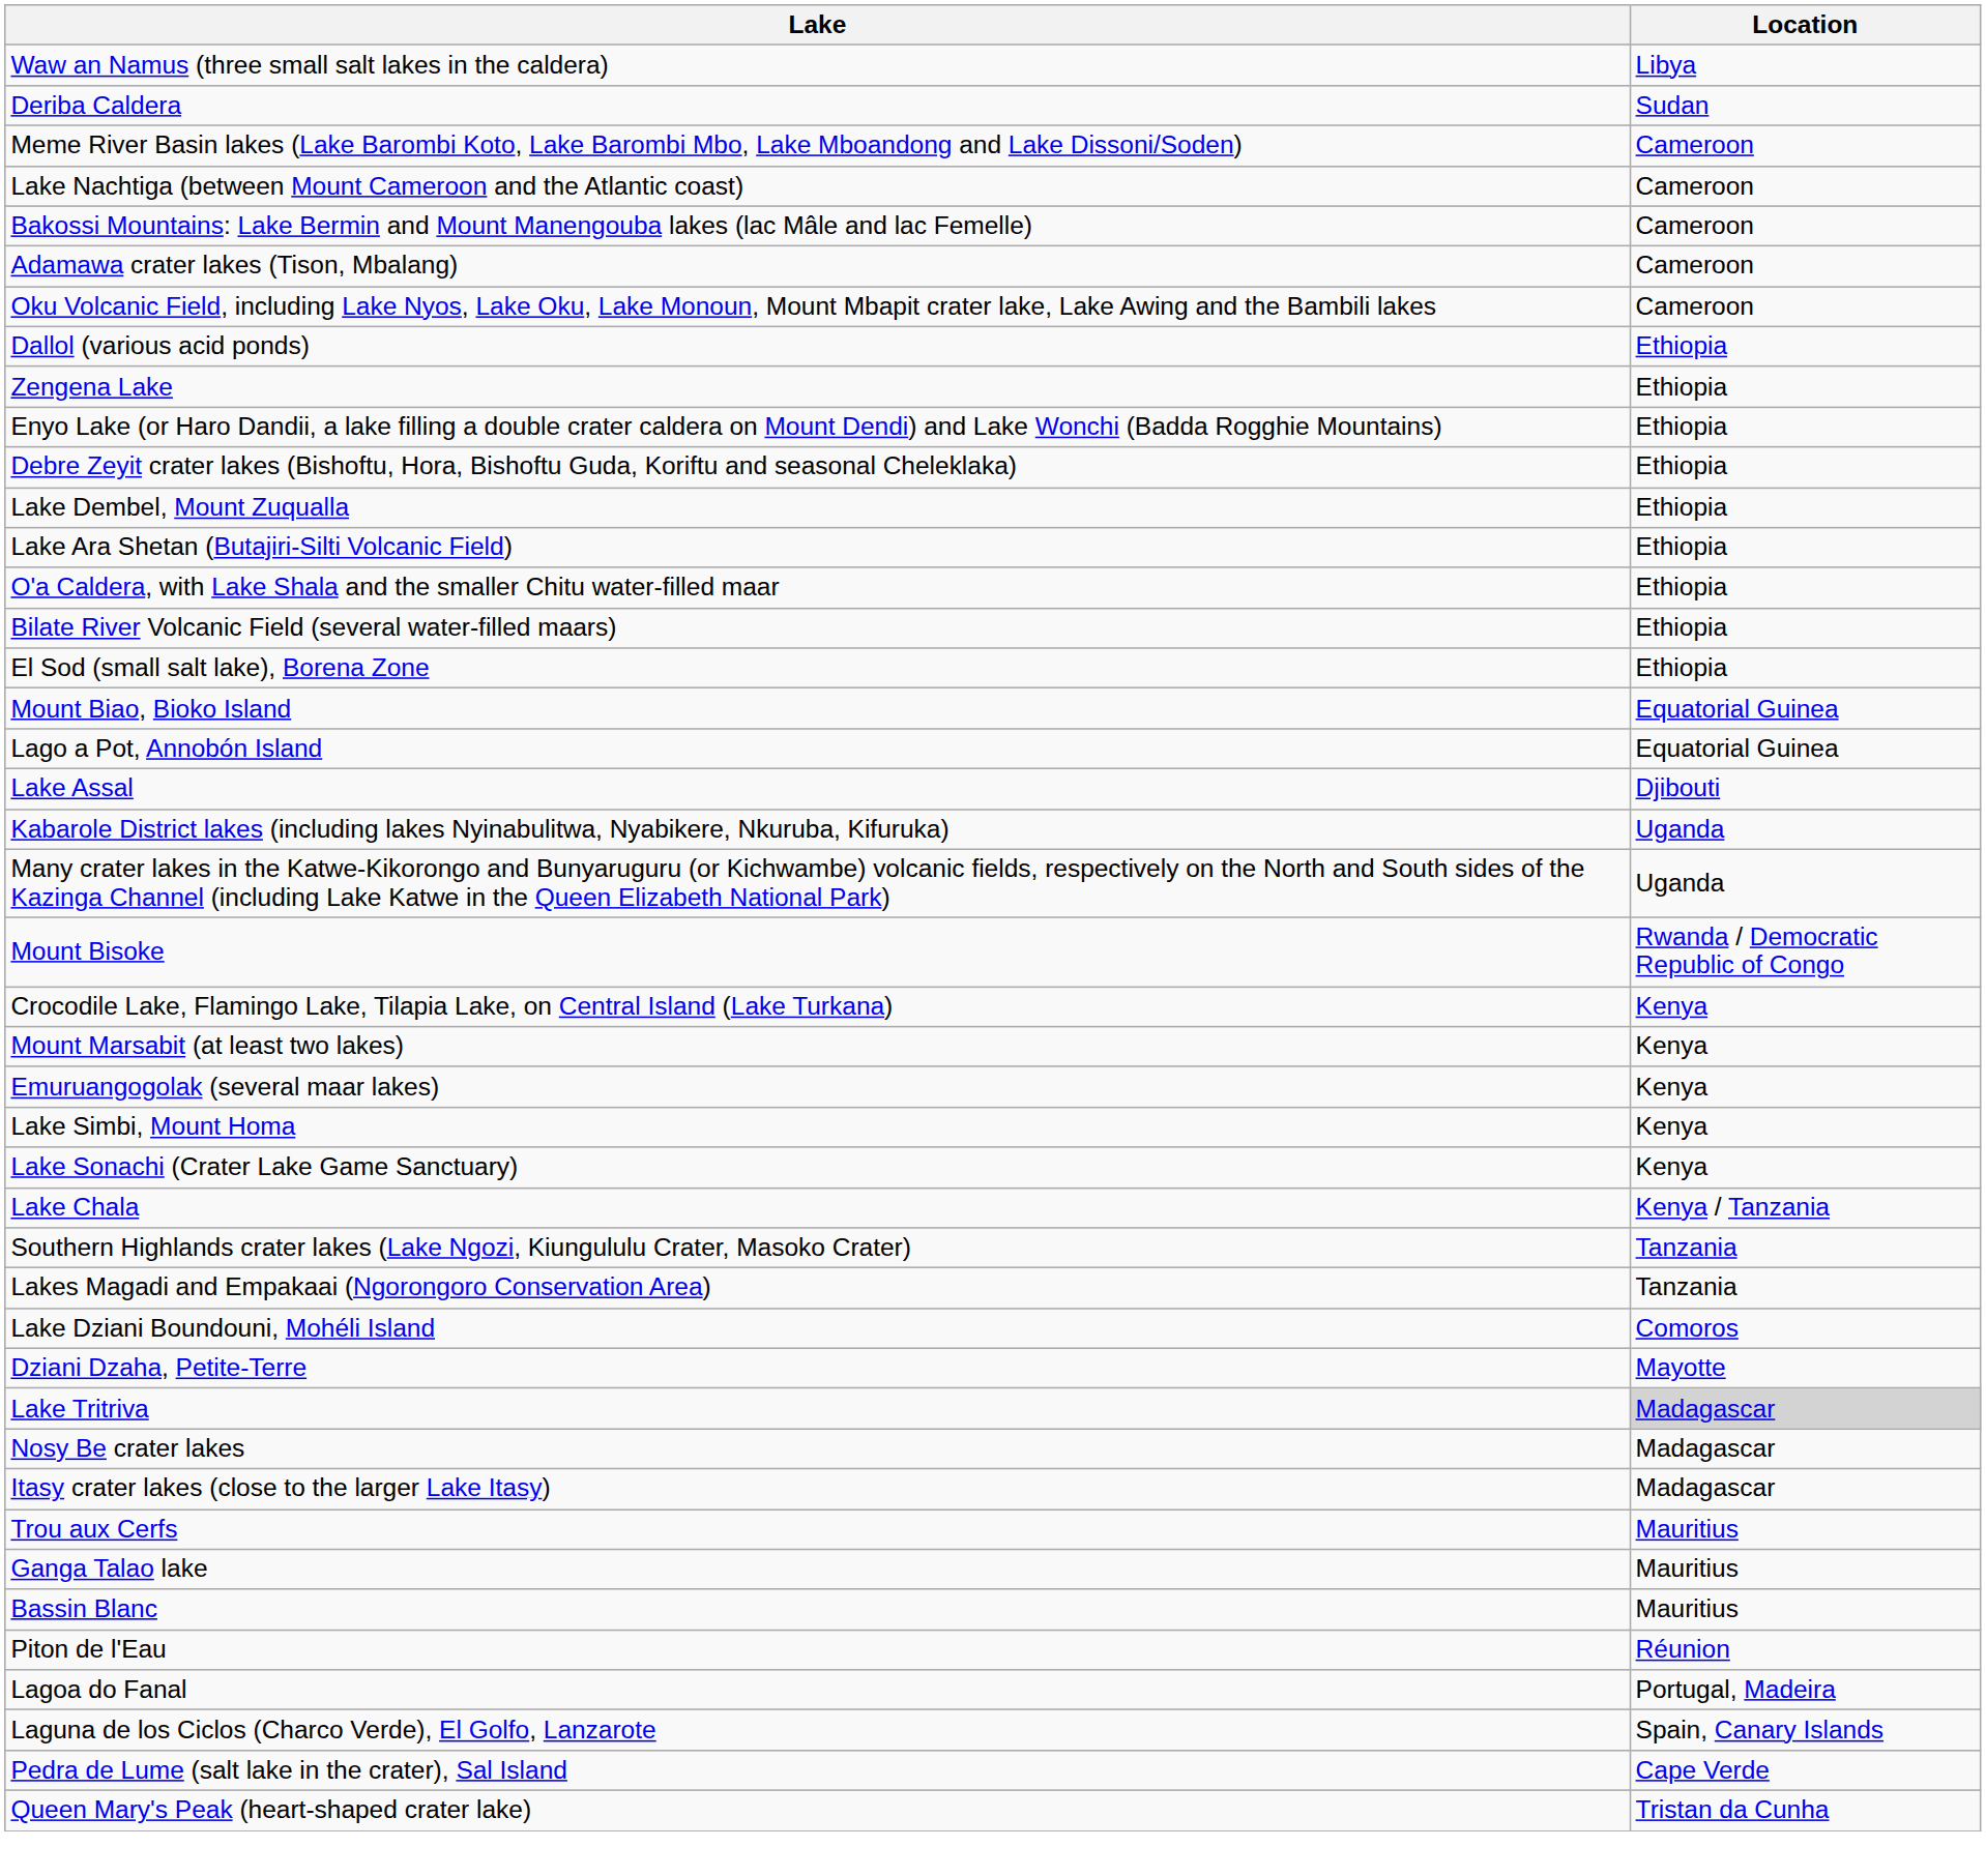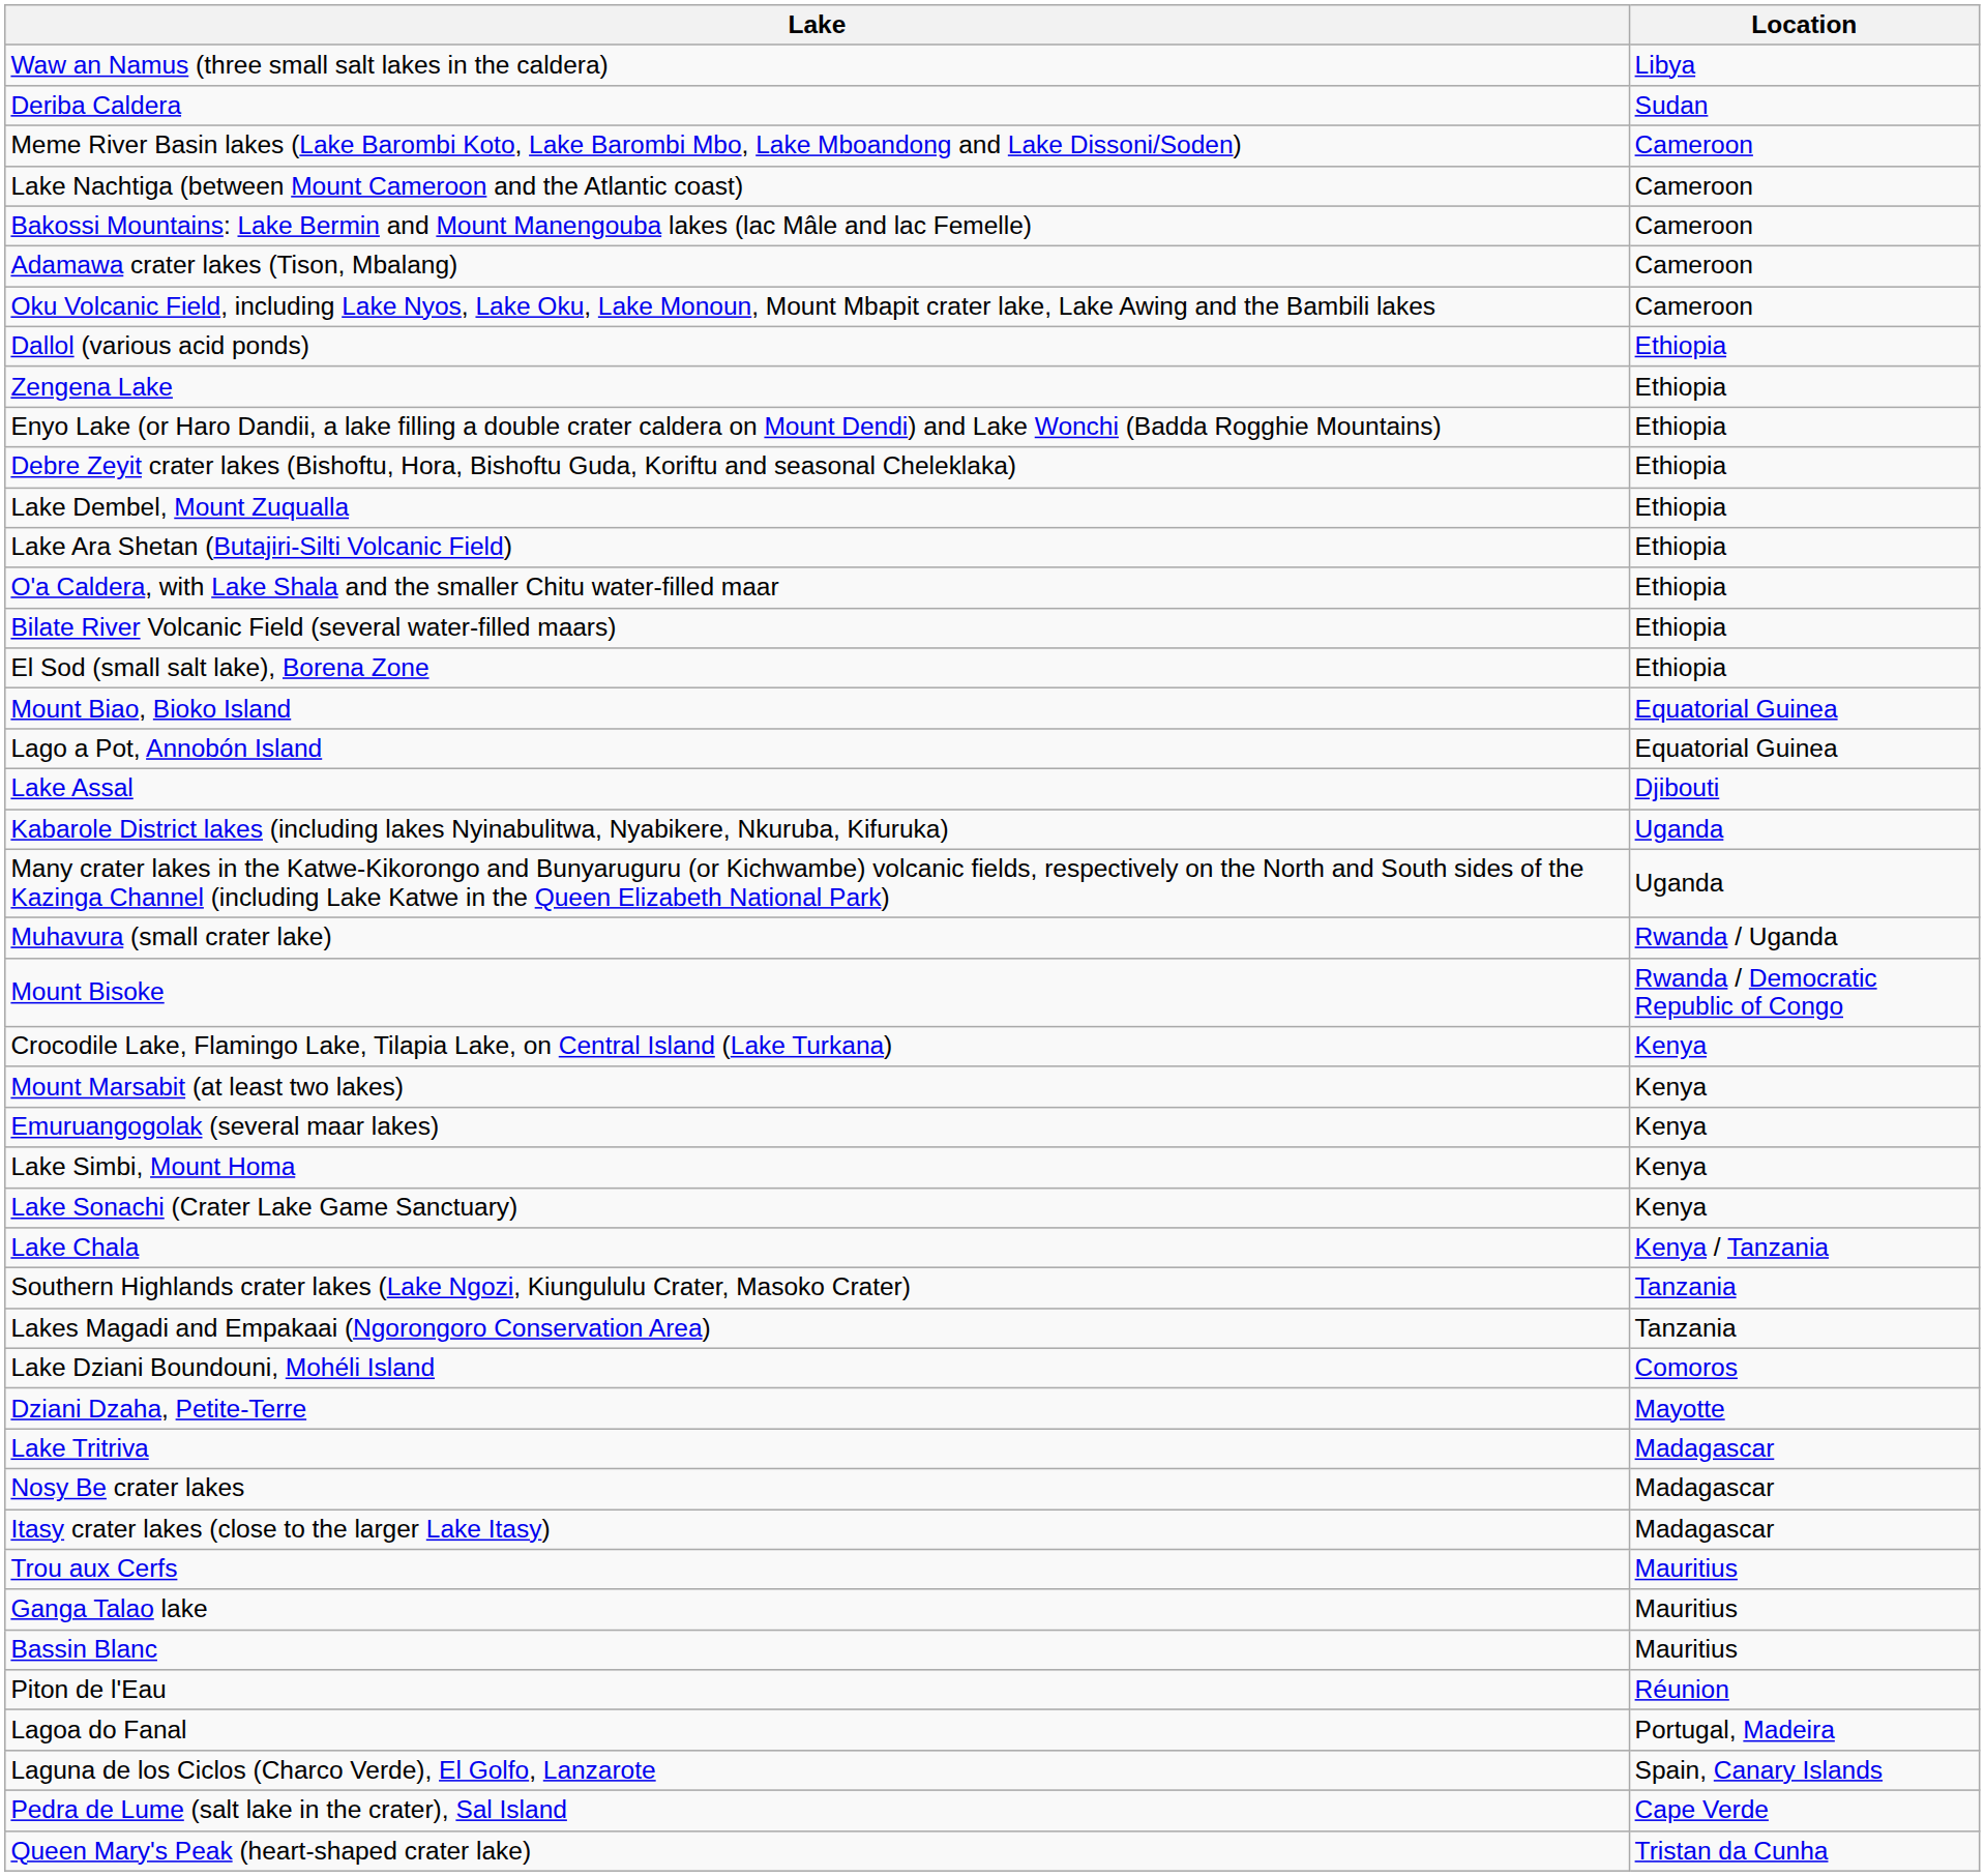 <table class="wikitable">
 <tr>
 <th>Lake</th>
 <th>Location</th>
 </tr>
 <tr>
 <td><a href='#'>Waw an Namus</a> (three small salt lakes in the caldera)</td>
 <td><a href='#'>Libya</a></td>
 </tr>
 <tr>
 <td><a href='#'>Deriba Caldera</a></td>
 <td><a href='#'>Sudan</a></td>
 </tr>
 <tr>
 <td>Meme River Basin lakes (<a href='#'>Lake Barombi Koto</a>, <a href='#'>Lake Barombi Mbo</a>, <a href='#'>Lake Mboandong</a> and <a href='#'>Lake Dissoni/Soden</a>)</td>
 <td><a href='#'>Cameroon</a></td>
 </tr>
 <tr>
 <td>Lake Nachtiga (between <a href='#'>Mount Cameroon</a> and the Atlantic coast)</td>
 <td>Cameroon</td>
 </tr>
 <tr>
 <td><a href='#'>Bakossi Mountains</a>: <a href='#'>Lake Bermin</a> and <a href='#'>Mount Manengouba</a> lakes (lac Mâle and lac Femelle)</td>
 <td>Cameroon</td>
 </tr>
 <tr>
 <td><a href='#'>Adamawa</a> crater lakes (Tison, Mbalang)</td>
 <td>Cameroon</td>
 </tr>
 <tr>
 <td><a href='#'>Oku Volcanic Field</a>, including <a href='#'>Lake Nyos</a>, <a href='#'>Lake Oku</a>, <a href='#'>Lake Monoun</a>, Mount Mbapit crater lake, Lake Awing and the Bambili lakes</td>
 <td>Cameroon</td>
 </tr>
 <tr>
 <td><a href='#'>Dallol</a> (various acid ponds)</td>
 <td><a href='#'>Ethiopia</a></td>
 </tr>
 <tr>
 <td><a href='#'>Zengena Lake</a></td>
 <td>Ethiopia</td>
 </tr>
 <tr>
 <td>Enyo Lake (or Haro Dandii, a lake filling a double crater caldera on <a href='#'>Mount Dendi</a>) and Lake <a href='#'>Wonchi</a> (Badda Rogghie Mountains)</td>
 <td>Ethiopia</td>
 </tr>
 <tr>
 <td><a href='#'>Debre Zeyit</a> crater lakes (Bishoftu, Hora, Bishoftu Guda, Koriftu and seasonal Cheleklaka)</td>
 <td>Ethiopia</td>
 </tr>
 <tr>
 <td>Lake Dembel, <a href='#'>Mount Zuqualla</a></td>
 <td>Ethiopia</td>
 </tr>
 <tr>
 <td>Lake Ara Shetan (<a href='#'>Butajiri-Silti Volcanic Field</a>)</td>
 <td>Ethiopia</td>
 </tr>
 <tr>
 <td><a href='#'>O'a Caldera</a>, with <a href='#'>Lake Shala</a> and the smaller Chitu water-filled maar</td>
 <td>Ethiopia</td>
 </tr>
 <tr>
 <td><a href='#'>Bilate River</a> Volcanic Field (several water-filled maars)</td>
 <td>Ethiopia</td>
 </tr>
 <tr>
 <td>El Sod (small salt lake), <a href='#'>Borena Zone</a></td>
 <td>Ethiopia</td>
 </tr>
 <tr>
 <td><a href='#'>Mount Biao</a>, <a href='#'>Bioko Island</a></td>
 <td><a href='#'>Equatorial Guinea</a></td>
 </tr>
 <tr>
 <td>Lago a Pot, <a href='#'>Annobón Island</a></td>
 <td>Equatorial Guinea</td>
 </tr>
 <tr>
 <td><a href='#'>Lake Assal</a></td>
 <td><a href='#'>Djibouti</a></td>
 </tr>
 <tr>
 <td><a href='#'>Kabarole District lakes</a> (including lakes Nyinabulitwa, Nyabikere, Nkuruba, Kifuruka)</td>
 <td><a href='#'>Uganda</a></td>
 </tr>
 <tr>
 <td>Many crater lakes in the Katwe-Kikorongo and Bunyaruguru (or Kichwambe) volcanic fields, respectively on the North and South sides of the <a href='#'>Kazinga Channel</a> (including Lake Katwe in the <a href='#'>Queen Elizabeth National Park</a>)</td>
 <td>Uganda</td>
 </tr>
 <tr>
+<td><a href='#'>Muhavura</a> (small crater lake)</td>
+<td><a href='#'>Rwanda</a> / Uganda</td>
+</tr>
+<tr>
 <td><a href='#'>Mount Bisoke</a></td>
 <td><a href='#'>Rwanda</a> / <a href='#'>Democratic Republic of Congo</a></td>
 </tr>
 <tr>
 <td>Crocodile Lake, Flamingo Lake, Tilapia Lake, on <a href='#'>Central Island</a> (<a href='#'>Lake Turkana</a>)</td>
 <td><a href='#'>Kenya</a></td>
 </tr>
 <tr>
 <td><a href='#'>Mount Marsabit</a> (at least two lakes)</td>
 <td>Kenya</td>
 </tr>
 <tr>
 <td><a href='#'>Emuruangogolak</a> (several maar lakes)</td>
 <td>Kenya</td>
 </tr>
 <tr>
 <td>Lake Simbi, <a href='#'>Mount Homa</a></td>
 <td>Kenya</td>
 </tr>
 <tr>
 <td><a href='#'>Lake Sonachi</a> (Crater Lake Game Sanctuary)</td>
 <td>Kenya</td>
 </tr>
 <tr>
 <td><a href='#'>Lake Chala</a></td>
 <td><a href='#'>Kenya</a> / <a href='#'>Tanzania</a></td>
 </tr>
 <tr>
 <td>Southern Highlands crater lakes (<a href='#'>Lake Ngozi</a>, Kiungululu Crater, Masoko Crater)</td>
 <td><a href='#'>Tanzania</a></td>
 </tr>
 <tr>
 <td>Lakes Magadi and Empakaai (<a href='#'>Ngorongoro Conservation Area</a>)</td>
 <td>Tanzania</td>
 </tr>
 <tr>
 <td>Lake Dziani Boundouni, <a href='#'>Mohéli Island</a></td>
 <td><a href='#'>Comoros</a></td>
 </tr>
 <tr>
 <td><a href='#'>Dziani Dzaha</a>, <a href='#'>Petite-Terre</a></td>
 <td><a href='#'>Mayotte</a></td>
 </tr>
 <tr>
 <td><a href='#'>Lake Tritriva</a></td>
-<td style="background: lightgrey;"><a href='#'>Madagascar</a></td>
+<td><a href='#'>Madagascar</a></td>
 </tr>
 <tr>
 <td><a href='#'>Nosy Be</a> crater lakes</td>
 <td>Madagascar</td>
 </tr>
 <tr>
 <td><a href='#'>Itasy</a> crater lakes (close to the larger <a href='#'>Lake Itasy</a>)</td>
 <td>Madagascar</td>
 </tr>
 <tr>
 <td><a href='#'>Trou aux Cerfs</a></td>
 <td><a href='#'>Mauritius</a></td>
 </tr>
 <tr>
 <td><a href='#'>Ganga Talao</a> lake</td>
 <td>Mauritius</td>
 </tr>
 <tr>
 <td><a href='#'>Bassin Blanc</a></td>
 <td>Mauritius</td>
 </tr>
 <tr>
 <td>Piton de l'Eau</td>
 <td><a href='#'>Réunion</a></td>
 </tr>
 <tr>
 <td>Lagoa do Fanal</td>
 <td>Portugal, <a href='#'>Madeira</a></td>
 </tr>
 <tr>
 <td>Laguna de los Ciclos (Charco Verde), <a href='#'>El Golfo</a>, <a href='#'>Lanzarote</a></td>
 <td>Spain, <a href='#'>Canary Islands</a></td>
 </tr>
 <tr>
 <td><a href='#'>Pedra de Lume</a> (salt lake in the crater), <a href='#'>Sal Island</a></td>
 <td><a href='#'>Cape Verde</a></td>
 </tr>
 <tr>
 <td><a href='#'>Queen Mary's Peak</a> (heart-shaped crater lake)</td>
 <td><a href='#'>Tristan da Cunha</a></td>
 </tr>
 </table>
